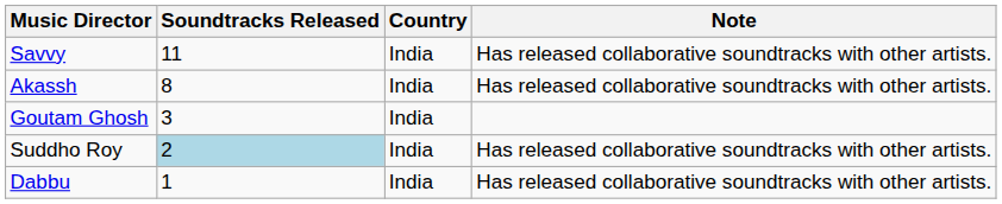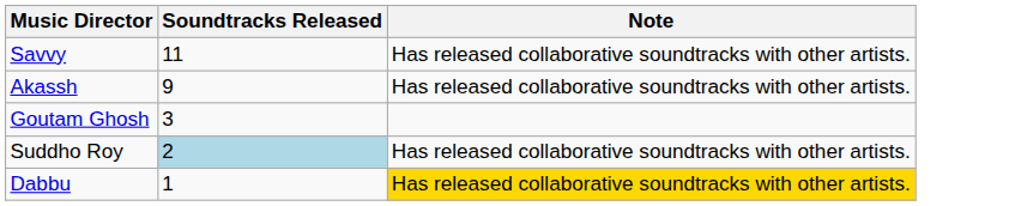 <table class="wikitable sortable">
 <tr>
 <th>Music Director</th>
 <th>Soundtracks Released</th>
-<th>Country</th>
 <th>Note</th>
 </tr>
 <tr>
 <td><a href='#'>Savvy</a></td>
 <td>11</td>
-<td>India</td>
 <td>Has released collaborative soundtracks with other artists.</td>
 </tr>
 <tr>
 <td><a href='#'>Akassh</a></td>
-<td>8</td>
-<td>India</td>
+<td>9</td>
 <td>Has released collaborative soundtracks with other artists.</td>
 </tr>
 <tr>
 <td><a href='#'>Goutam Ghosh</a></td>
 <td>3</td>
-<td>India</td>
 <td></td>
 </tr>
 <tr>
 <td>Suddho Roy</td>
 <td style="background: lightblue;">2</td>
-<td>India</td>
 <td>Has released collaborative soundtracks with other artists.</td>
 </tr>
 <tr>
 <td><a href='#'>Dabbu</a></td>
 <td>1</td>
-<td>India</td>
-<td>Has released collaborative soundtracks with other artists.</td>
+<td style="background: gold;">Has released collaborative soundtracks with other artists.</td>
 </tr>
 </table>
